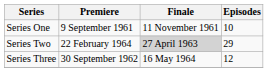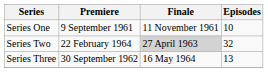 <table class="wikitable">
 <tr>
 <th>Series</th>
 <th>Premiere</th>
 <th>Finale</th>
 <th>Episodes</th>
 </tr>
 <tr>
 <td>Series One</td>
 <td>9 September 1961</td>
 <td>11 November 1961</td>
 <td>10</td>
 </tr>
 <tr>
 <td>Series Two</td>
 <td>22 February 1964</td>
 <td style="background: lightgrey;">27 April 1963</td>
-<td>29</td>
+<td>32</td>
 </tr>
 <tr>
 <td>Series Three</td>
 <td>30 September 1962</td>
 <td>16 May 1964</td>
-<td>12</td>
+<td>13</td>
 </tr>
 <tr>
 </tr>
 </table>
